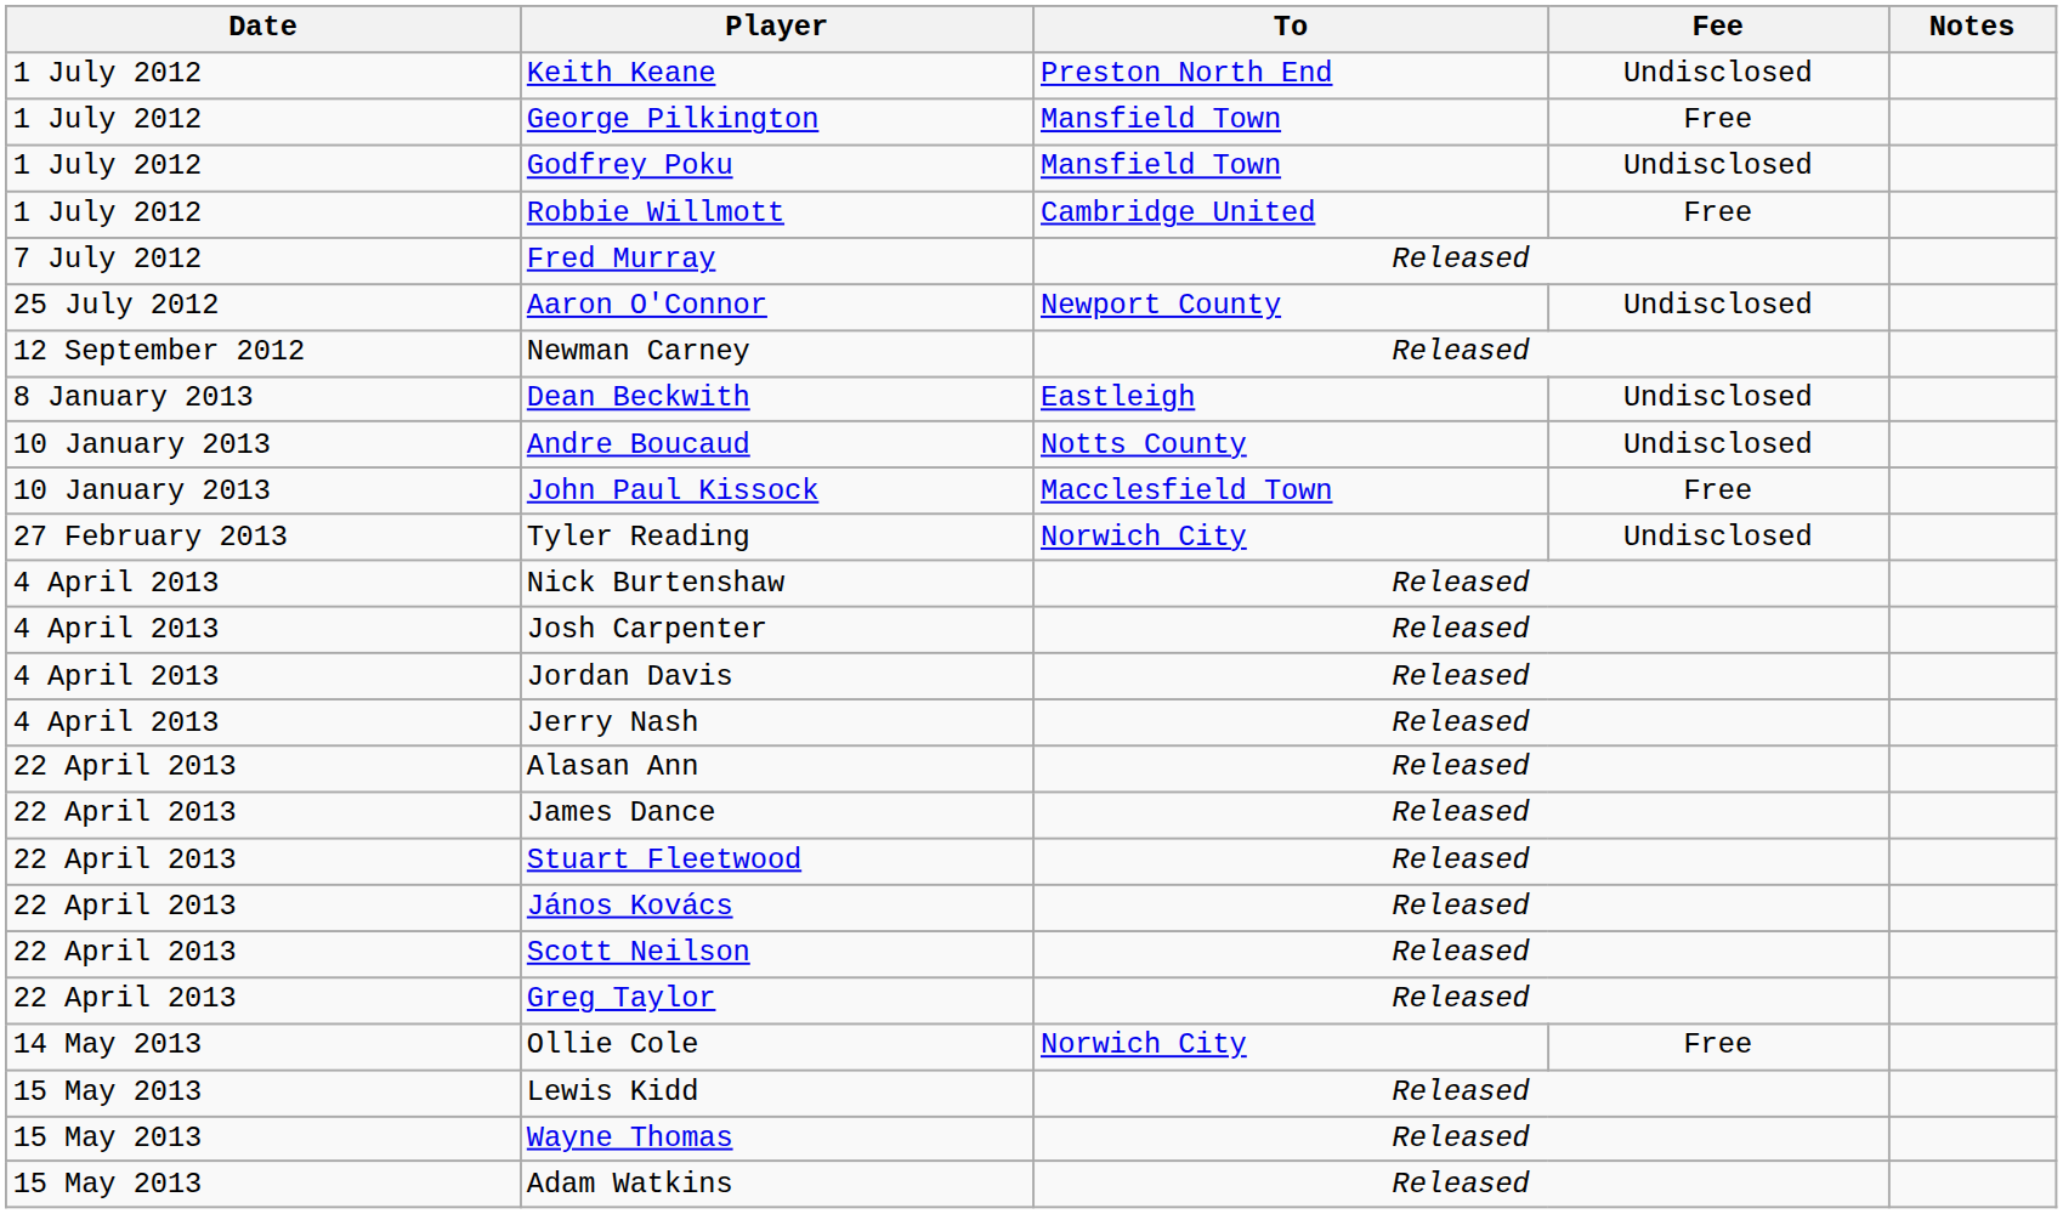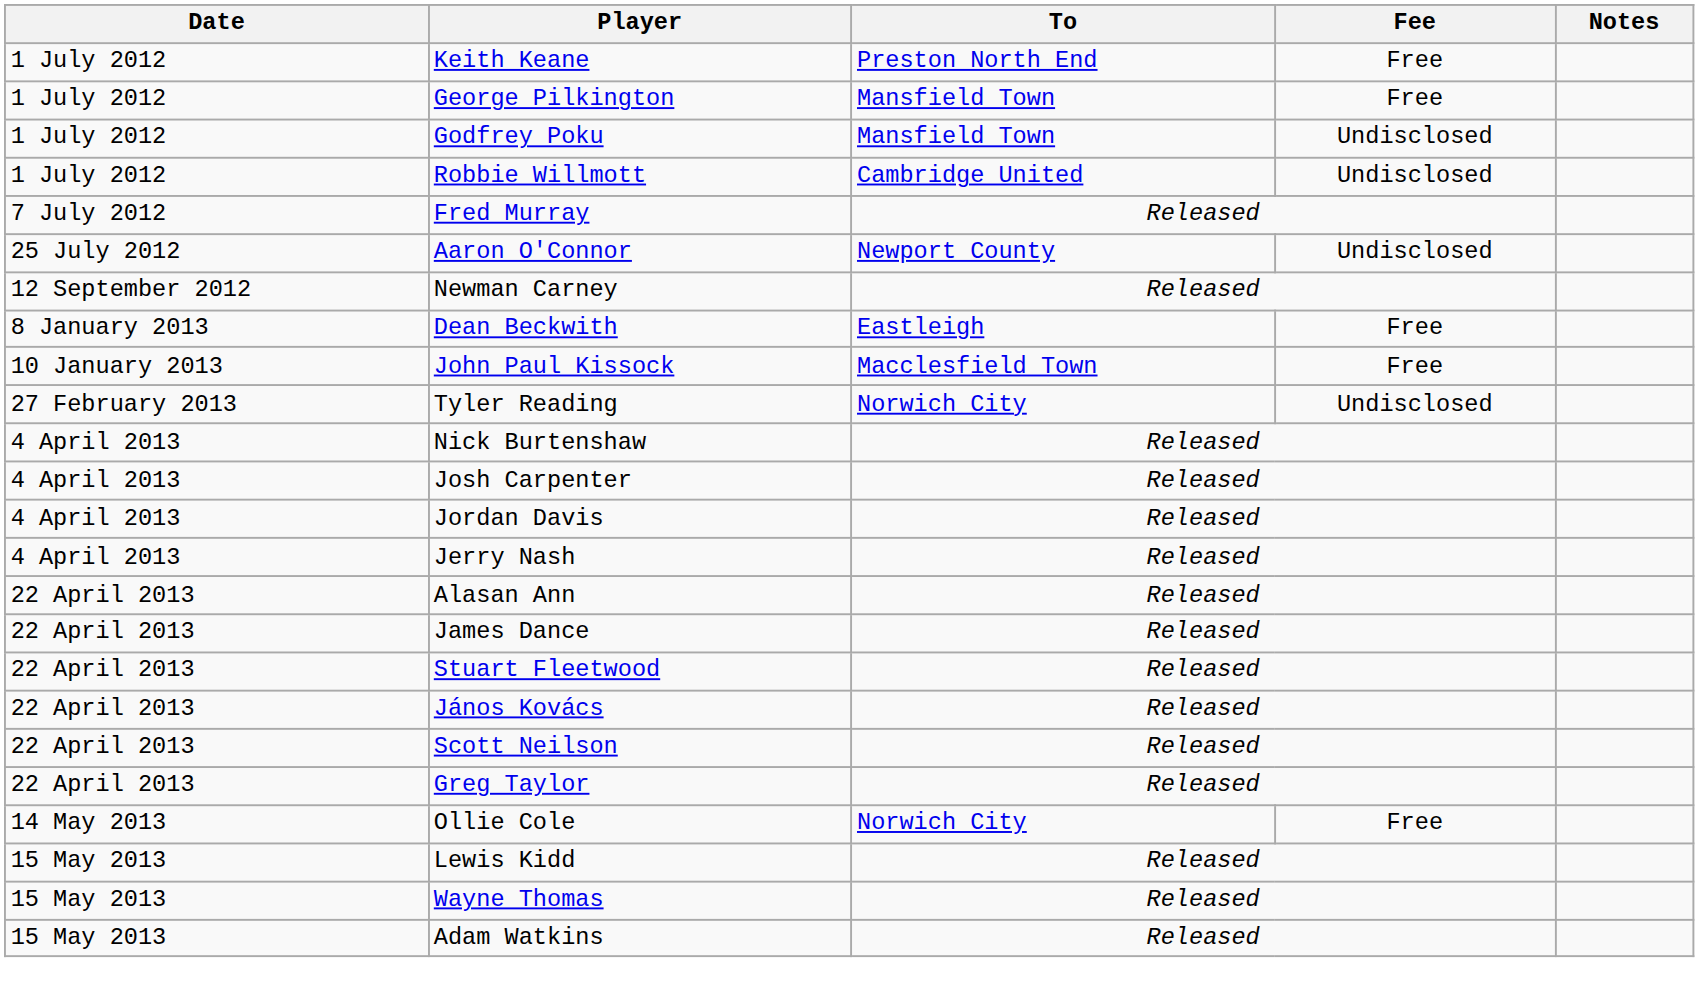 <table class="wikitable" style="text-align:center; font-size:95%;width:70%; text-align:left">
 <tr>
 <th><strong>Date</strong></th>
 <th><strong>Player</strong></th>
 <th><strong>To</strong></th>
 <th><strong>Fee</strong></th>
 <th><strong>Notes</strong></th>
 </tr>
 <tr>
 <td>1 July 2012</td>
 <td> <a href='#'>Keith Keane</a></td>
 <td><a href='#'>Preston North End</a></td>
-<td style="text-align:center;">Undisclosed</td>
+<td style="text-align:center;">Free</td>
 <td style="text-align:center;"></td>
 </tr>
 <tr>
 <td>1 July 2012</td>
 <td> <a href='#'>George Pilkington</a></td>
 <td><a href='#'>Mansfield Town</a></td>
 <td style="text-align:center;">Free</td>
 <td style="text-align:center;"></td>
 </tr>
 <tr>
 <td>1 July 2012</td>
 <td> <a href='#'>Godfrey Poku</a></td>
 <td><a href='#'>Mansfield Town</a></td>
 <td style="text-align:center;">Undisclosed</td>
 <td style="text-align:center;"></td>
 </tr>
 <tr>
 <td>1 July 2012</td>
 <td> <a href='#'>Robbie Willmott</a></td>
 <td><a href='#'>Cambridge United</a></td>
-<td style="text-align:center;">Free</td>
+<td style="text-align:center;">Undisclosed</td>
 <td align="center"></td>
 </tr>
 <tr>
 <td>7 July 2012</td>
 <td> <a href='#'>Fred Murray</a></td>
 <td align="center" colspan=2><em>Released</em></td>
 <td align="center"></td>
 </tr>
 <tr>
 <td>25 July 2012</td>
 <td> <a href='#'>Aaron O'Connor</a></td>
 <td><a href='#'>Newport County</a></td>
 <td style="text-align:center;">Undisclosed</td>
 <td style="text-align:center;"></td>
 </tr>
 <tr>
 <td>12 September 2012</td>
 <td> Newman Carney</td>
 <td align="center" colspan=2><em>Released</em></td>
 <td align="center"></td>
 </tr>
 <tr>
 <td>8 January 2013</td>
 <td> <a href='#'>Dean Beckwith</a></td>
 <td><a href='#'>Eastleigh</a></td>
-<td style="text-align:center;">Undisclosed</td>
-<td style="text-align:center;"></td>
-</tr>
-<tr>
-<td>10 January 2013</td>
-<td> <a href='#'>Andre Boucaud</a></td>
-<td><a href='#'>Notts County</a></td>
-<td style="text-align:center;">Undisclosed</td>
+<td style="text-align:center;">Free</td>
 <td style="text-align:center;"></td>
 </tr>
 <tr>
 <td>10 January 2013</td>
 <td> <a href='#'>John Paul Kissock</a></td>
 <td><a href='#'>Macclesfield Town</a></td>
 <td style="text-align:center;">Free</td>
 <td style="text-align:center;"></td>
 </tr>
 <tr>
 <td>27 February 2013</td>
 <td> Tyler Reading</td>
 <td><a href='#'>Norwich City</a></td>
 <td style="text-align:center;">Undisclosed</td>
 <td style="text-align:center;"></td>
 </tr>
 <tr>
 <td>4 April 2013</td>
 <td> Nick Burtenshaw</td>
 <td align="center" colspan=2><em>Released</em></td>
 <td align="center"></td>
 </tr>
 <tr>
 <td>4 April 2013</td>
 <td> Josh Carpenter</td>
 <td align="center" colspan=2><em>Released</em></td>
 <td align="center"></td>
 </tr>
 <tr>
 <td>4 April 2013</td>
 <td> Jordan Davis</td>
 <td align="center" colspan=2><em>Released</em></td>
 <td align="center"></td>
 </tr>
 <tr>
 <td>4 April 2013</td>
 <td> Jerry Nash</td>
 <td align="center" colspan=2><em>Released</em></td>
 <td align="center"></td>
 </tr>
 <tr>
 <td>22 April 2013</td>
 <td> Alasan Ann</td>
 <td align="center" colspan=2><em>Released</em></td>
 <td align="center"></td>
 </tr>
 <tr>
 <td>22 April 2013</td>
 <td> James Dance</td>
 <td align="center" colspan=2><em>Released</em></td>
 <td align="center"></td>
 </tr>
 <tr>
 <td>22 April 2013</td>
 <td> <a href='#'>Stuart Fleetwood</a></td>
 <td align="center" colspan=2><em>Released</em></td>
 <td align="center"></td>
 </tr>
 <tr>
 <td>22 April 2013</td>
 <td> <a href='#'>János Kovács</a></td>
 <td align="center" colspan=2><em>Released</em></td>
 <td align="center"></td>
 </tr>
 <tr>
 <td>22 April 2013</td>
 <td> <a href='#'>Scott Neilson</a></td>
 <td align="center" colspan=2><em>Released</em></td>
 <td align="center"></td>
 </tr>
 <tr>
 <td>22 April 2013</td>
 <td> <a href='#'>Greg Taylor</a></td>
 <td align="center" colspan=2><em>Released</em></td>
 <td align="center"></td>
 </tr>
 <tr>
 <td>14 May 2013</td>
 <td> Ollie Cole</td>
 <td><a href='#'>Norwich City</a></td>
 <td style="text-align:center;">Free</td>
 <td style="text-align:center;"></td>
 </tr>
 <tr>
 <td>15 May 2013</td>
 <td> Lewis Kidd</td>
 <td align="center" colspan=2><em>Released</em></td>
 <td align="center"></td>
 </tr>
 <tr>
 <td>15 May 2013</td>
 <td> <a href='#'>Wayne Thomas</a></td>
 <td align="center" colspan=2><em>Released</em></td>
 <td align="center"></td>
 </tr>
 <tr>
 <td>15 May 2013</td>
 <td> Adam Watkins</td>
 <td align="center" colspan=2><em>Released</em></td>
 <td align="center"></td>
 </tr>
 </table>
